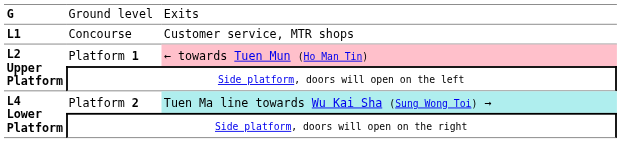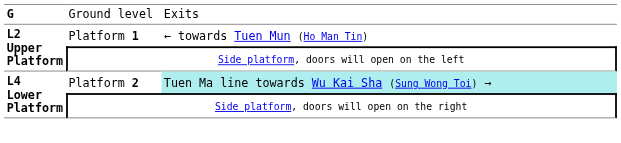 <table border=0 cellspacing=0 cellpadding=3>
 <tr>
 <td style="border-bottom:solid 1px gray;border-top:solid 1px gray;width:50px;vertical-align:top;"><strong>G</strong></td>
 <td style="border-top:solid 1px gray;border-bottom:solid 1px gray;width:100px;vertical-align:top;">Ground level</td>
 <td style="border-top:solid 1px gray;border-bottom:solid 1px gray;width:500px;vertical-align:top;">Exits</td>
 </tr>
 <tr>
-<td style="border-bottom:solid 1px gray;vertical-align:top;" rowspan=1><strong>L1</strong></td>
-<td style="border-bottom:solid 1px gray;vertical-align:top;" rowspan=1>Concourse</td>
-<td style="border-bottom:solid 1px gray;">Customer service, MTR shops</td>
-</tr>
-<tr>
 <td style="border-bottom:solid 1px gray;vertical-align:top;" rowspan=2><strong>L2<br>Upper Platform</strong></td>
 <td>Platform <span><strong>1</strong></span></td>
-<td style="background: pink;">←  <small></small> towards <a href='#'>Tuen Mun</a> <small>(<a href='#'>Ho Man Tin</a>)</small></td>
+<td>←  <small></small> towards <a href='#'>Tuen Mun</a> <small>(<a href='#'>Ho Man Tin</a>)</small></td>
 </tr>
 <tr>
 <td style="border-top:solid 2px black;border-right:solid 2px black;border-left:solid 2px black;border-bottom:solid 1px gray;text-align:center;" colspan=2><small><a href='#'>Side platform</a>, doors will open on the left</small></td>
 </tr>
 <tr>
 <td style="border-bottom:solid 1px gray;vertical-align:top;" rowspan=2><strong>L4<br>Lower Platform</strong></td>
 <td>Platform <span><strong>2</strong></span></td>
 <td style="background: paleturquoise;">  Tuen Ma line <small> </small> towards <a href='#'>Wu Kai Sha</a> <small>(<a href='#'>Sung Wong Toi</a>)</small> →</td>
 </tr>
 <tr>
 <td style="border-top:solid 2px black;border-right:solid 2px black;border-left:solid 2px black;border-bottom:solid 1px gray;text-align:center;" colspan=2><small><a href='#'>Side platform</a>, doors will open on the right</small></td>
 </tr>
 </table>
